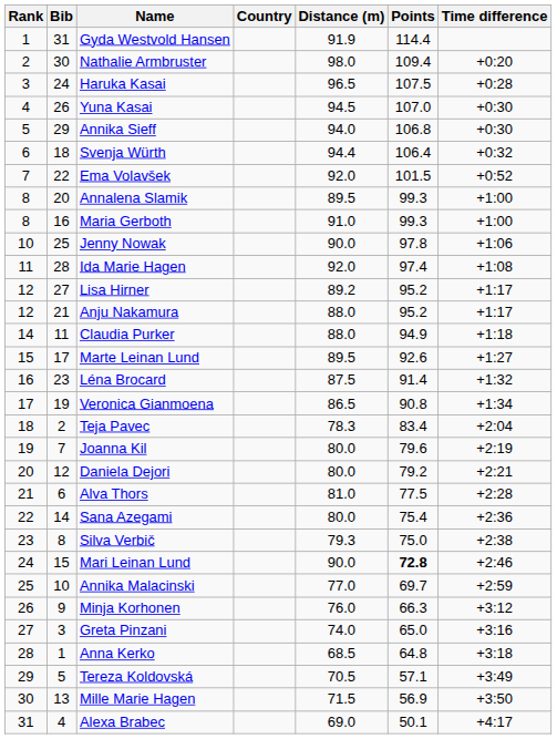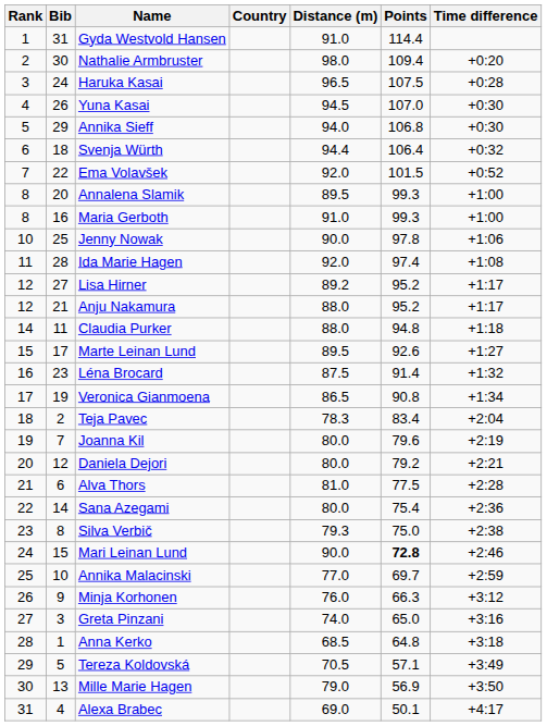 <table class="wikitable sortable" style="text-align:center">
 <tr>
 <th>Rank</th>
 <th>Bib</th>
 <th>Name</th>
 <th>Country</th>
 <th>Distance (m)</th>
 <th>Points</th>
 <th>Time difference</th>
 </tr>
 <tr>
 <td>1</td>
 <td>31</td>
 <td align=left><a href='#'>Gyda Westvold Hansen</a></td>
 <td align=left></td>
-<td>91.9</td>
+<td>91.0</td>
 <td>114.4</td>
 <td></td>
 </tr>
 <tr>
 <td>2</td>
 <td>30</td>
 <td align=left><a href='#'>Nathalie Armbruster</a></td>
 <td align=left></td>
 <td>98.0</td>
 <td>109.4</td>
 <td>+0:20</td>
 </tr>
 <tr>
 <td>3</td>
 <td>24</td>
 <td align=left><a href='#'>Haruka Kasai</a></td>
 <td align=left></td>
 <td>96.5</td>
 <td>107.5</td>
 <td>+0:28</td>
 </tr>
 <tr>
 <td>4</td>
 <td>26</td>
 <td align=left><a href='#'>Yuna Kasai</a></td>
 <td align=left></td>
 <td>94.5</td>
 <td>107.0</td>
 <td>+0:30</td>
 </tr>
 <tr>
 <td>5</td>
 <td>29</td>
 <td align=left><a href='#'>Annika Sieff</a></td>
 <td align=left></td>
 <td>94.0</td>
 <td>106.8</td>
 <td>+0:30</td>
 </tr>
 <tr>
 <td>6</td>
 <td>18</td>
 <td align=left><a href='#'>Svenja Würth</a></td>
 <td align=left></td>
 <td>94.4</td>
 <td>106.4</td>
 <td>+0:32</td>
 </tr>
 <tr>
 <td>7</td>
 <td>22</td>
 <td align=left><a href='#'>Ema Volavšek</a></td>
 <td align=left></td>
 <td>92.0</td>
 <td>101.5</td>
 <td>+0:52</td>
 </tr>
 <tr>
 <td>8</td>
 <td>20</td>
 <td align=left><a href='#'>Annalena Slamik</a></td>
 <td align=left></td>
 <td>89.5</td>
 <td>99.3</td>
 <td>+1:00</td>
 </tr>
 <tr>
 <td>8</td>
 <td>16</td>
 <td align=left><a href='#'>Maria Gerboth</a></td>
 <td align=left></td>
 <td>91.0</td>
 <td>99.3</td>
 <td>+1:00</td>
 </tr>
 <tr>
 <td>10</td>
 <td>25</td>
 <td align=left><a href='#'>Jenny Nowak</a></td>
 <td align=left></td>
 <td>90.0</td>
 <td>97.8</td>
 <td>+1:06</td>
 </tr>
 <tr>
 <td>11</td>
 <td>28</td>
 <td align=left><a href='#'>Ida Marie Hagen</a></td>
 <td align=left></td>
 <td>92.0</td>
 <td>97.4</td>
 <td>+1:08</td>
 </tr>
 <tr>
 <td>12</td>
 <td>27</td>
 <td align=left><a href='#'>Lisa Hirner</a></td>
 <td align=left></td>
 <td>89.2</td>
 <td>95.2</td>
 <td>+1:17</td>
 </tr>
 <tr>
 <td>12</td>
 <td>21</td>
 <td align=left><a href='#'>Anju Nakamura</a></td>
 <td align=left></td>
 <td>88.0</td>
 <td>95.2</td>
 <td>+1:17</td>
 </tr>
 <tr>
 <td>14</td>
 <td>11</td>
 <td align=left><a href='#'>Claudia Purker</a></td>
 <td align=left></td>
 <td>88.0</td>
-<td>94.9</td>
+<td>94.8</td>
 <td>+1:18</td>
 </tr>
 <tr>
 <td>15</td>
 <td>17</td>
 <td align=left><a href='#'>Marte Leinan Lund</a></td>
 <td align=left></td>
 <td>89.5</td>
 <td>92.6</td>
 <td>+1:27</td>
 </tr>
 <tr>
 <td>16</td>
 <td>23</td>
 <td align=left><a href='#'>Léna Brocard</a></td>
 <td align=left></td>
 <td>87.5</td>
 <td>91.4</td>
 <td>+1:32</td>
 </tr>
 <tr>
 <td>17</td>
 <td>19</td>
 <td align=left><a href='#'>Veronica Gianmoena</a></td>
 <td align=left></td>
 <td>86.5</td>
 <td>90.8</td>
 <td>+1:34</td>
 </tr>
 <tr>
 <td>18</td>
 <td>2</td>
 <td align=left><a href='#'>Teja Pavec</a></td>
 <td align=left></td>
 <td>78.3</td>
 <td>83.4</td>
 <td>+2:04</td>
 </tr>
 <tr>
 <td>19</td>
 <td>7</td>
 <td align=left><a href='#'>Joanna Kil</a></td>
 <td align=left></td>
 <td>80.0</td>
 <td>79.6</td>
 <td>+2:19</td>
 </tr>
 <tr>
 <td>20</td>
 <td>12</td>
 <td align=left><a href='#'>Daniela Dejori</a></td>
 <td align=left></td>
 <td>80.0</td>
 <td>79.2</td>
 <td>+2:21</td>
 </tr>
 <tr>
 <td>21</td>
 <td>6</td>
 <td align=left><a href='#'>Alva Thors</a></td>
 <td align=left></td>
 <td>81.0</td>
 <td>77.5</td>
 <td>+2:28</td>
 </tr>
 <tr>
 <td>22</td>
 <td>14</td>
 <td align=left><a href='#'>Sana Azegami</a></td>
 <td align=left></td>
 <td>80.0</td>
 <td>75.4</td>
 <td>+2:36</td>
 </tr>
 <tr>
 <td>23</td>
 <td>8</td>
 <td align=left><a href='#'>Silva Verbič</a></td>
 <td align=left></td>
 <td>79.3</td>
 <td>75.0</td>
 <td>+2:38</td>
 </tr>
 <tr>
 <td>24</td>
 <td>15</td>
 <td align=left><a href='#'>Mari Leinan Lund</a></td>
 <td align=left></td>
 <td>90.0</td>
 <td><strong>72.8</strong></td>
 <td>+2:46</td>
 </tr>
 <tr>
 <td>25</td>
 <td>10</td>
 <td align=left><a href='#'>Annika Malacinski</a></td>
 <td align=left></td>
 <td>77.0</td>
 <td>69.7</td>
 <td>+2:59</td>
 </tr>
 <tr>
 <td>26</td>
 <td>9</td>
 <td align=left><a href='#'>Minja Korhonen</a></td>
 <td align=left></td>
 <td>76.0</td>
 <td>66.3</td>
 <td>+3:12</td>
 </tr>
 <tr>
 <td>27</td>
 <td>3</td>
 <td align=left><a href='#'>Greta Pinzani</a></td>
 <td align=left></td>
 <td>74.0</td>
 <td>65.0</td>
 <td>+3:16</td>
 </tr>
 <tr>
 <td>28</td>
 <td>1</td>
 <td align=left><a href='#'>Anna Kerko</a></td>
 <td align=left></td>
 <td>68.5</td>
 <td>64.8</td>
 <td>+3:18</td>
 </tr>
 <tr>
 <td>29</td>
 <td>5</td>
 <td align=left><a href='#'>Tereza Koldovská</a></td>
 <td align=left></td>
 <td>70.5</td>
 <td>57.1</td>
 <td>+3:49</td>
 </tr>
 <tr>
 <td>30</td>
 <td>13</td>
 <td align=left><a href='#'>Mille Marie Hagen</a></td>
 <td align=left></td>
-<td>71.5</td>
+<td>79.0</td>
 <td>56.9</td>
 <td>+3:50</td>
 </tr>
 <tr>
 <td>31</td>
 <td>4</td>
 <td align=left><a href='#'>Alexa Brabec</a></td>
 <td align=left></td>
 <td>69.0</td>
 <td>50.1</td>
 <td>+4:17</td>
 </tr>
 </table>
